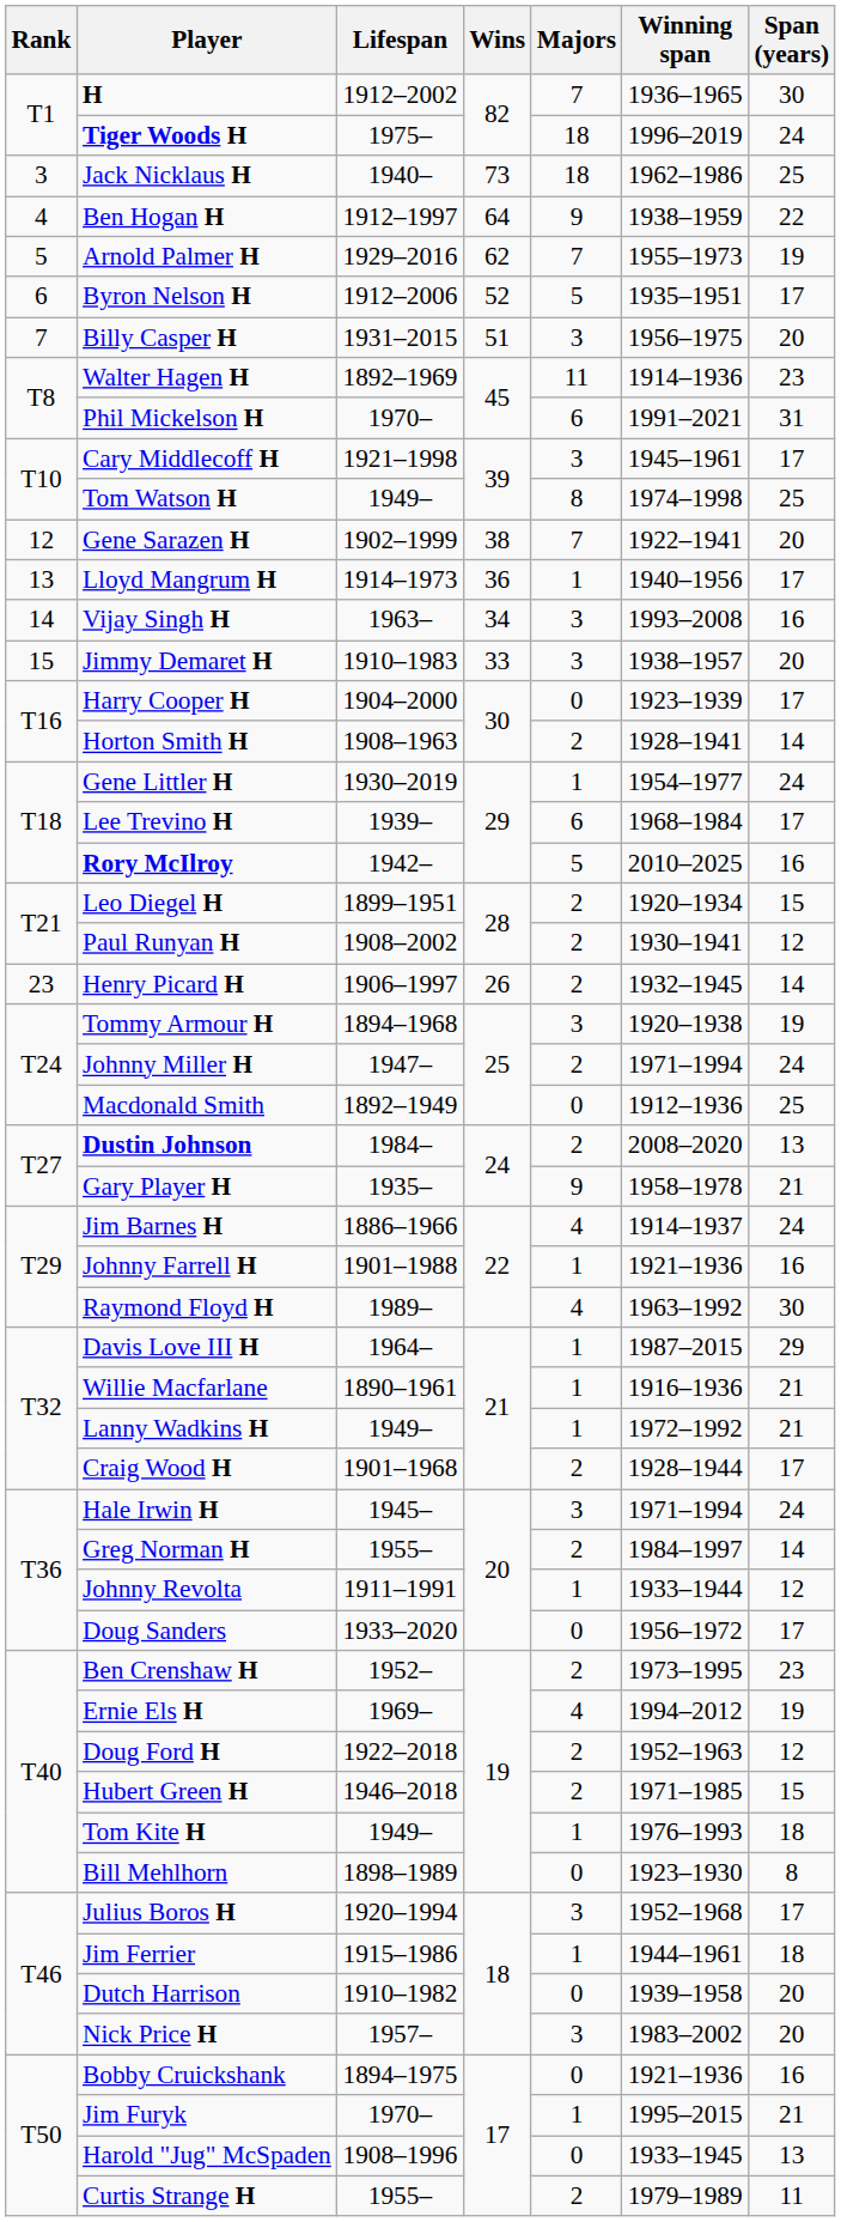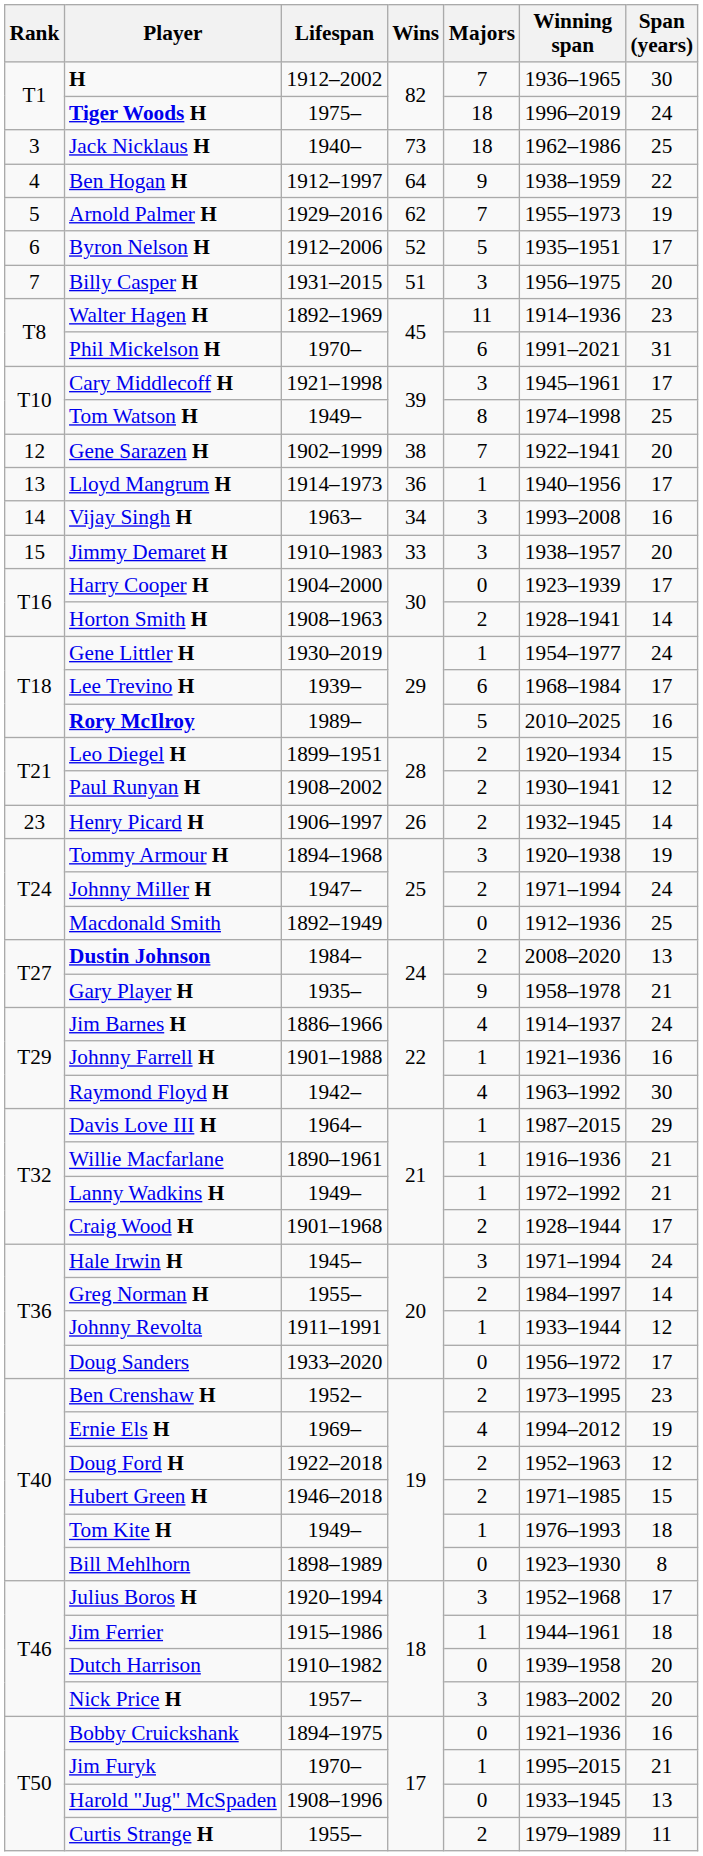 <table class="sortable wikitable" style="text-align:center">
 <tr>
 <th>Rank</th>
 <th>Player</th>
 <th>Lifespan</th>
 <th>Wins</th>
 <th>Majors</th>
 <th>Winning<br>span</th>
 <th>Span<br>(years)</th>
 </tr>
 <tr>
 <td rowspan=2>T1</td>
 <td align=left>  <strong>H</strong></td>
 <td align=center>1912–2002</td>
 <td rowspan=2>82</td>
 <td>7</td>
 <td align=center>1936–1965</td>
 <td>30</td>
 </tr>
 <tr>
 <td align=left> <strong><a href='#'>Tiger Woods</a> H</strong></td>
 <td align=center>1975–</td>
 <td>18</td>
 <td align=center>1996–2019</td>
 <td>24</td>
 </tr>
 <tr>
 <td>3</td>
 <td align=left> <a href='#'>Jack Nicklaus</a> <strong>H</strong></td>
 <td align=center>1940–</td>
 <td>73</td>
 <td>18</td>
 <td align=center>1962–1986</td>
 <td>25</td>
 </tr>
 <tr>
 <td>4</td>
 <td align=left> <a href='#'>Ben Hogan</a> <strong>H</strong></td>
 <td align=center>1912–1997</td>
 <td>64</td>
 <td>9</td>
 <td align=center>1938–1959</td>
 <td>22</td>
 </tr>
 <tr>
 <td>5</td>
 <td align=left> <a href='#'>Arnold Palmer</a> <strong>H</strong></td>
 <td align=center>1929–2016</td>
 <td>62</td>
 <td>7</td>
 <td align=center>1955–1973</td>
 <td>19</td>
 </tr>
 <tr>
 <td>6</td>
 <td align=left> <a href='#'>Byron Nelson</a> <strong>H</strong></td>
 <td align=center>1912–2006</td>
 <td>52</td>
 <td>5</td>
 <td align=center>1935–1951</td>
 <td>17</td>
 </tr>
 <tr>
 <td>7</td>
 <td align=left> <a href='#'>Billy Casper</a> <strong>H</strong></td>
 <td align=center>1931–2015</td>
 <td>51</td>
 <td>3</td>
 <td align=center>1956–1975</td>
 <td>20</td>
 </tr>
 <tr>
 <td rowspan=2>T8</td>
 <td align=left> <a href='#'>Walter Hagen</a> <strong>H</strong></td>
 <td align=center>1892–1969</td>
 <td rowspan=2>45</td>
 <td>11</td>
 <td align=center>1914–1936</td>
 <td>23</td>
 </tr>
 <tr>
 <td align=left> <a href='#'>Phil Mickelson</a> <strong>H</strong></td>
 <td align=center>1970–</td>
 <td>6</td>
 <td align=center>1991–2021</td>
 <td>31</td>
 </tr>
 <tr>
 <td rowspan=2>T10</td>
 <td align=left> <a href='#'>Cary Middlecoff</a> <strong>H</strong></td>
 <td align=center>1921–1998</td>
 <td rowspan=2>39</td>
 <td>3</td>
 <td align=center>1945–1961</td>
 <td>17</td>
 </tr>
 <tr>
 <td align=left> <a href='#'>Tom Watson</a> <strong>H</strong></td>
 <td align=center>1949–</td>
 <td>8</td>
 <td align=center>1974–1998</td>
 <td>25</td>
 </tr>
 <tr>
 <td>12</td>
 <td align=left> <a href='#'>Gene Sarazen</a> <strong>H</strong></td>
 <td align=center>1902–1999</td>
 <td>38</td>
 <td>7</td>
 <td align=center>1922–1941</td>
 <td>20</td>
 </tr>
 <tr>
 <td>13</td>
 <td align=left> <a href='#'>Lloyd Mangrum</a> <strong>H</strong></td>
 <td align=center>1914–1973</td>
 <td>36</td>
 <td>1</td>
 <td align=center>1940–1956</td>
 <td>17</td>
 </tr>
 <tr>
 <td>14</td>
 <td align=left> <a href='#'>Vijay Singh</a> <strong>H</strong></td>
 <td align=center>1963–</td>
 <td>34</td>
 <td>3</td>
 <td align=center>1993–2008</td>
 <td>16</td>
 </tr>
 <tr>
 <td>15</td>
 <td align=left> <a href='#'>Jimmy Demaret</a> <strong>H</strong></td>
 <td align=center>1910–1983</td>
 <td>33</td>
 <td>3</td>
 <td align=center>1938–1957</td>
 <td>20</td>
 </tr>
 <tr>
 <td rowspan="2">T16</td>
 <td align="left"> <a href='#'>Harry Cooper</a> <strong>H</strong></td>
 <td align="center">1904–2000</td>
 <td rowspan="2">30</td>
 <td>0</td>
 <td align="center">1923–1939</td>
 <td>17</td>
 </tr>
 <tr>
 <td align="left"> <a href='#'>Horton Smith</a> <strong>H</strong></td>
 <td align="center">1908–1963</td>
 <td>2</td>
 <td align="center">1928–1941</td>
 <td>14</td>
 </tr>
 <tr>
 <td rowspan="3">T18</td>
 <td align="left"> <a href='#'>Gene Littler</a> <strong>H</strong></td>
 <td align=center>1930–2019</td>
 <td rowspan="3">29</td>
 <td>1</td>
 <td align=center>1954–1977</td>
 <td>24</td>
 </tr>
 <tr>
 <td align=left> <a href='#'>Lee Trevino</a> <strong>H</strong></td>
 <td align=center>1939–</td>
 <td>6</td>
 <td align=center>1968–1984</td>
 <td>17</td>
 </tr>
 <tr>
 <td align=left> <strong><a href='#'>Rory McIlroy</a></strong></td>
-<td align=center>1942–</td>
+<td align=center>1989–</td>
 <td>5</td>
 <td align=center>2010–2025</td>
 <td>16</td>
 </tr>
 <tr>
 <td rowspan=2>T21</td>
 <td align=left> <a href='#'>Leo Diegel</a> <strong>H</strong></td>
 <td align=center>1899–1951</td>
 <td rowspan=2>28</td>
 <td>2</td>
 <td align=center>1920–1934</td>
 <td>15</td>
 </tr>
 <tr>
 <td align=left> <a href='#'>Paul Runyan</a> <strong>H</strong></td>
 <td align=center>1908–2002</td>
 <td>2</td>
 <td align=center>1930–1941</td>
 <td>12</td>
 </tr>
 <tr>
 <td>23</td>
 <td align="left"> <a href='#'>Henry Picard</a> <strong>H</strong></td>
 <td align=center>1906–1997</td>
 <td>26</td>
 <td>2</td>
 <td align=center>1932–1945</td>
 <td>14</td>
 </tr>
 <tr>
 <td rowspan="3">T24</td>
 <td align="left"> <a href='#'>Tommy Armour</a> <strong>H</strong></td>
 <td align="center">1894–1968</td>
 <td rowspan="3">25</td>
 <td>3</td>
 <td align="center">1920–1938</td>
 <td>19</td>
 </tr>
 <tr>
 <td align=left> <a href='#'>Johnny Miller</a> <strong>H</strong></td>
 <td align=center>1947–</td>
 <td>2</td>
 <td align=center>1971–1994</td>
 <td>24</td>
 </tr>
 <tr>
 <td align=left> <a href='#'>Macdonald Smith</a></td>
 <td align=center>1892–1949</td>
 <td>0</td>
 <td align=center>1912–1936</td>
 <td>25</td>
 </tr>
 <tr>
 <td rowspan=2>T27</td>
 <td align=left> <strong><a href='#'>Dustin Johnson</a></strong></td>
 <td align=center>1984–</td>
 <td rowspan=2>24</td>
 <td>2</td>
 <td align=center>2008–2020</td>
 <td>13</td>
 </tr>
 <tr>
 <td align=left> <a href='#'>Gary Player</a> <strong>H</strong></td>
 <td align=center>1935–</td>
 <td>9</td>
 <td align=center>1958–1978</td>
 <td>21</td>
 </tr>
 <tr>
 <td rowspan=3>T29</td>
 <td align=left> <a href='#'>Jim Barnes</a> <strong>H</strong></td>
 <td align=center>1886–1966</td>
 <td rowspan=3>22</td>
 <td>4</td>
 <td align=center>1914–1937</td>
 <td>24</td>
 </tr>
 <tr>
 <td align=left> <a href='#'>Johnny Farrell</a> <strong>H</strong></td>
 <td align=center>1901–1988</td>
 <td>1</td>
 <td align=center>1921–1936</td>
 <td>16</td>
 </tr>
 <tr>
 <td align=left> <a href='#'>Raymond Floyd</a> <strong>H</strong></td>
-<td align=center>1989–</td>
+<td align=center>1942–</td>
 <td>4</td>
 <td align=center>1963–1992</td>
 <td>30</td>
 </tr>
 <tr>
 <td rowspan=4>T32</td>
 <td align=left> <a href='#'>Davis Love III</a> <strong>H</strong></td>
 <td align=center>1964–</td>
 <td rowspan=4>21</td>
 <td>1</td>
 <td align=center>1987–2015</td>
 <td>29</td>
 </tr>
 <tr>
 <td align=left> <a href='#'>Willie Macfarlane</a></td>
 <td align=center>1890–1961</td>
 <td>1</td>
 <td align=center>1916–1936</td>
 <td>21</td>
 </tr>
 <tr>
 <td align=left> <a href='#'>Lanny Wadkins</a> <strong>H</strong></td>
 <td align=center>1949–</td>
 <td>1</td>
 <td align=center>1972–1992</td>
 <td>21</td>
 </tr>
 <tr>
 <td align=left> <a href='#'>Craig Wood</a> <strong>H</strong></td>
 <td align=center>1901–1968</td>
 <td>2</td>
 <td align=center>1928–1944</td>
 <td>17</td>
 </tr>
 <tr>
 <td rowspan=4>T36</td>
 <td align=left> <a href='#'>Hale Irwin</a> <strong>H</strong></td>
 <td align=center>1945–</td>
 <td rowspan=4>20</td>
 <td>3</td>
 <td align=center>1971–1994</td>
 <td>24</td>
 </tr>
 <tr>
 <td align=left> <a href='#'>Greg Norman</a> <strong>H</strong></td>
 <td align=center>1955–</td>
 <td>2</td>
 <td align=center>1984–1997</td>
 <td>14</td>
 </tr>
 <tr>
 <td align=left> <a href='#'>Johnny Revolta</a></td>
 <td align=center>1911–1991</td>
 <td>1</td>
 <td align=center>1933–1944</td>
 <td>12</td>
 </tr>
 <tr>
 <td align=left> <a href='#'>Doug Sanders</a></td>
 <td align=center>1933–2020</td>
 <td>0</td>
 <td align=center>1956–1972</td>
 <td>17</td>
 </tr>
 <tr>
 <td rowspan=6>T40</td>
 <td align=left> <a href='#'>Ben Crenshaw</a> <strong>H</strong></td>
 <td align=center>1952–</td>
 <td rowspan=6>19</td>
 <td>2</td>
 <td align=center>1973–1995</td>
 <td>23</td>
 </tr>
 <tr>
 <td align=left> <a href='#'>Ernie Els</a> <strong>H</strong></td>
 <td align=center>1969–</td>
 <td>4</td>
 <td align=center>1994–2012</td>
 <td>19</td>
 </tr>
 <tr>
 <td align=left> <a href='#'>Doug Ford</a> <strong>H</strong></td>
 <td align=center>1922–2018</td>
 <td>2</td>
 <td align=center>1952–1963</td>
 <td>12</td>
 </tr>
 <tr>
 <td align=left> <a href='#'>Hubert Green</a> <strong>H</strong></td>
 <td align=center>1946–2018</td>
 <td>2</td>
 <td align=center>1971–1985</td>
 <td>15</td>
 </tr>
 <tr>
 <td align=left> <a href='#'>Tom Kite</a> <strong>H</strong></td>
 <td align=center>1949–</td>
 <td>1</td>
 <td align=center>1976–1993</td>
 <td>18</td>
 </tr>
 <tr>
 <td align=left> <a href='#'>Bill Mehlhorn</a></td>
 <td align=center>1898–1989</td>
 <td>0</td>
 <td align=center>1923–1930</td>
 <td>8</td>
 </tr>
 <tr>
 <td rowspan=4>T46</td>
 <td align=left> <a href='#'>Julius Boros</a> <strong>H</strong></td>
 <td align=center>1920–1994</td>
 <td rowspan=4>18</td>
 <td>3</td>
 <td align=center>1952–1968</td>
 <td>17</td>
 </tr>
 <tr>
 <td align=left> <a href='#'>Jim Ferrier</a></td>
 <td align=center>1915–1986</td>
 <td>1</td>
 <td align=center>1944–1961</td>
 <td>18</td>
 </tr>
 <tr>
 <td align=left> <a href='#'>Dutch Harrison</a></td>
 <td align=center>1910–1982</td>
 <td>0</td>
 <td align=center>1939–1958</td>
 <td>20</td>
 </tr>
 <tr>
 <td align=left> <a href='#'>Nick Price</a> <strong>H</strong></td>
 <td align=center>1957–</td>
 <td>3</td>
 <td align=center>1983–2002</td>
 <td>20</td>
 </tr>
 <tr>
 <td rowspan=4>T50</td>
 <td align=left> <a href='#'>Bobby Cruickshank</a></td>
 <td align=center>1894–1975</td>
 <td rowspan=4>17</td>
 <td>0</td>
 <td align=center>1921–1936</td>
 <td>16</td>
 </tr>
 <tr>
 <td align=left> <a href='#'>Jim Furyk</a></td>
 <td align=center>1970–</td>
 <td>1</td>
 <td align=center>1995–2015</td>
 <td>21</td>
 </tr>
 <tr>
 <td align=left> <a href='#'>Harold "Jug" McSpaden</a></td>
 <td align=center>1908–1996</td>
 <td>0</td>
 <td align=center>1933–1945</td>
 <td>13</td>
 </tr>
 <tr>
 <td align=left> <a href='#'>Curtis Strange</a> <strong>H</strong></td>
 <td align=center>1955–</td>
 <td>2</td>
 <td align=center>1979–1989</td>
 <td>11</td>
 </tr>
 </table>
